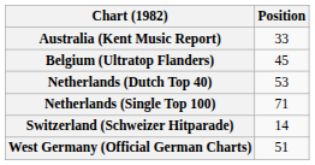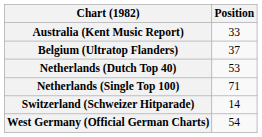 <table class="wikitable sortable plainrowheaders" style="text-align:center;">
 <tr>
 <th>Chart (1982)</th>
 <th>Position</th>
 </tr>
 <tr>
 <th scope="row">Australia (Kent Music Report)</th>
 <td>33</td>
 </tr>
 <tr>
 <th scope="row">Belgium (Ultratop Flanders)</th>
-<td>45</td>
+<td>37</td>
 </tr>
 <tr>
 <th scope="row">Netherlands (Dutch Top 40)</th>
 <td>53</td>
 </tr>
 <tr>
 <th scope="row">Netherlands (Single Top 100)</th>
 <td>71</td>
 </tr>
 <tr>
 <th scope="row">Switzerland (Schweizer Hitparade)</th>
 <td>14</td>
 </tr>
 <tr>
 <th scope="row">West Germany (Official German Charts)</th>
-<td>51</td>
+<td>54</td>
 </tr>
 </table>
